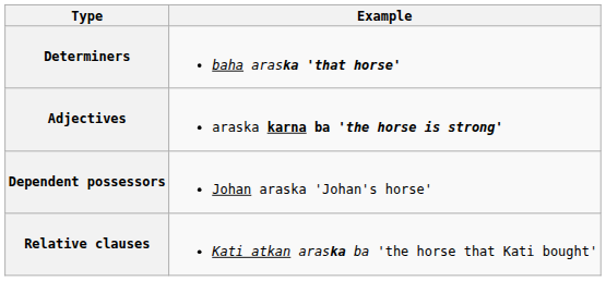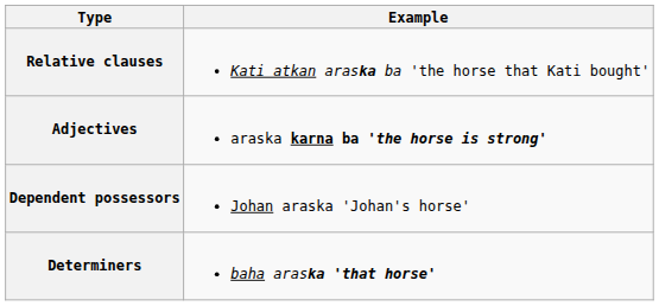 <table class="wikitable" style="margin:1em auto 1em auto;">
 <tr>
 <th style="text-align:center;">Type</th>
 <th style="text-align:center;">Example</th>
 </tr>
 <tr>
-<th style="text-align:center;">Determiners</th>
-<td><br><ul><li><em><u>baha</u> aras<strong>ka<strong><em> 'that horse'</li></ul></td>
+<th style="text-align:center;">Relative clauses</th>
+<td><br><ul><li><em><u>Kati atkan</u> aras<strong>ka</strong> ba</em> 'the horse that Kati bought'</li></ul></td>
 </tr>
 <tr>
 <th style="text-align:center;">Adjectives</th>
 <td><br><ul><li></em>aras</strong>ka<strong> <u>karna</u> ba<em> 'the horse is strong'</li></ul></td>
 </tr>
 <tr>
 <th style="text-align:center;">Dependent possessors</th>
 <td><br><ul><li></em><u>Johan</u> aras</strong>ka</em></strong> 'Johan's horse'</li></ul></td>
 </tr>
 <tr>
-<th style="text-align:center;">Relative clauses</th>
-<td><br><ul><li><em><u>Kati atkan</u> aras<strong>ka</strong> ba</em> 'the horse that Kati bought'</li></ul></td>
+<th style="text-align:center;">Determiners</th>
+<td><br><ul><li><em><u>baha</u> aras<strong>ka<strong><em> 'that horse'</li></ul></td>
 </tr>
 </table>
